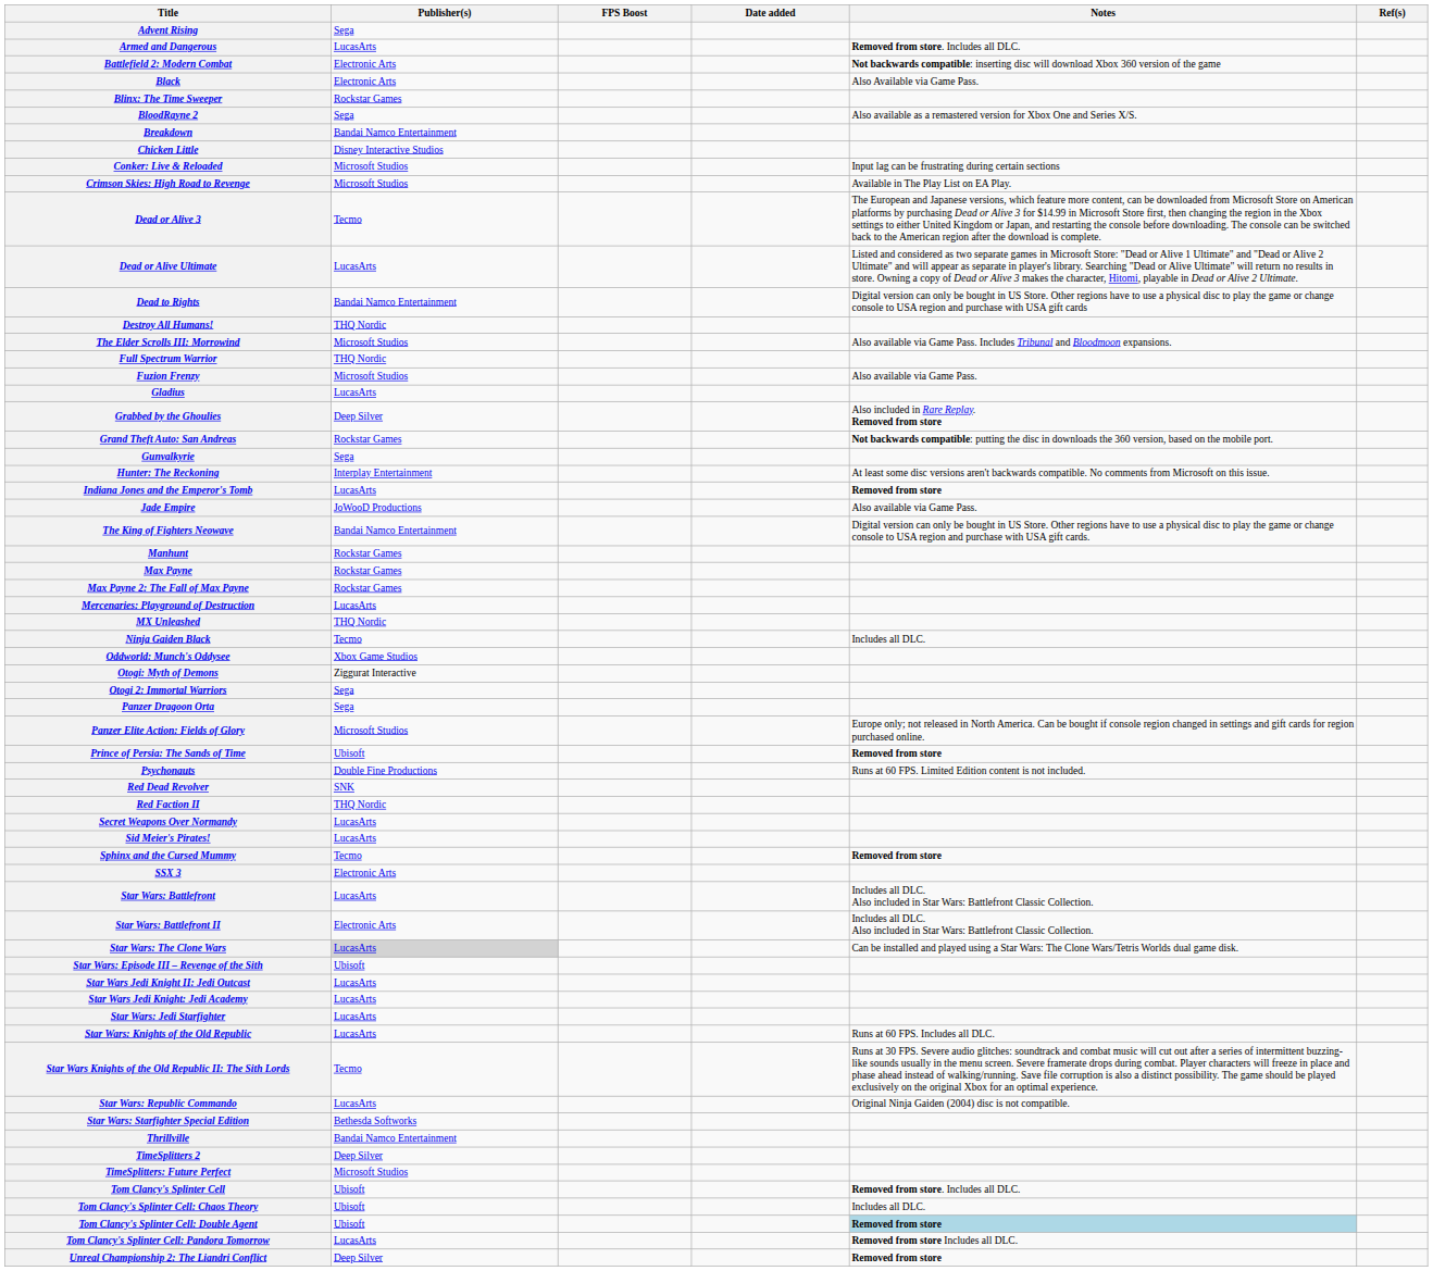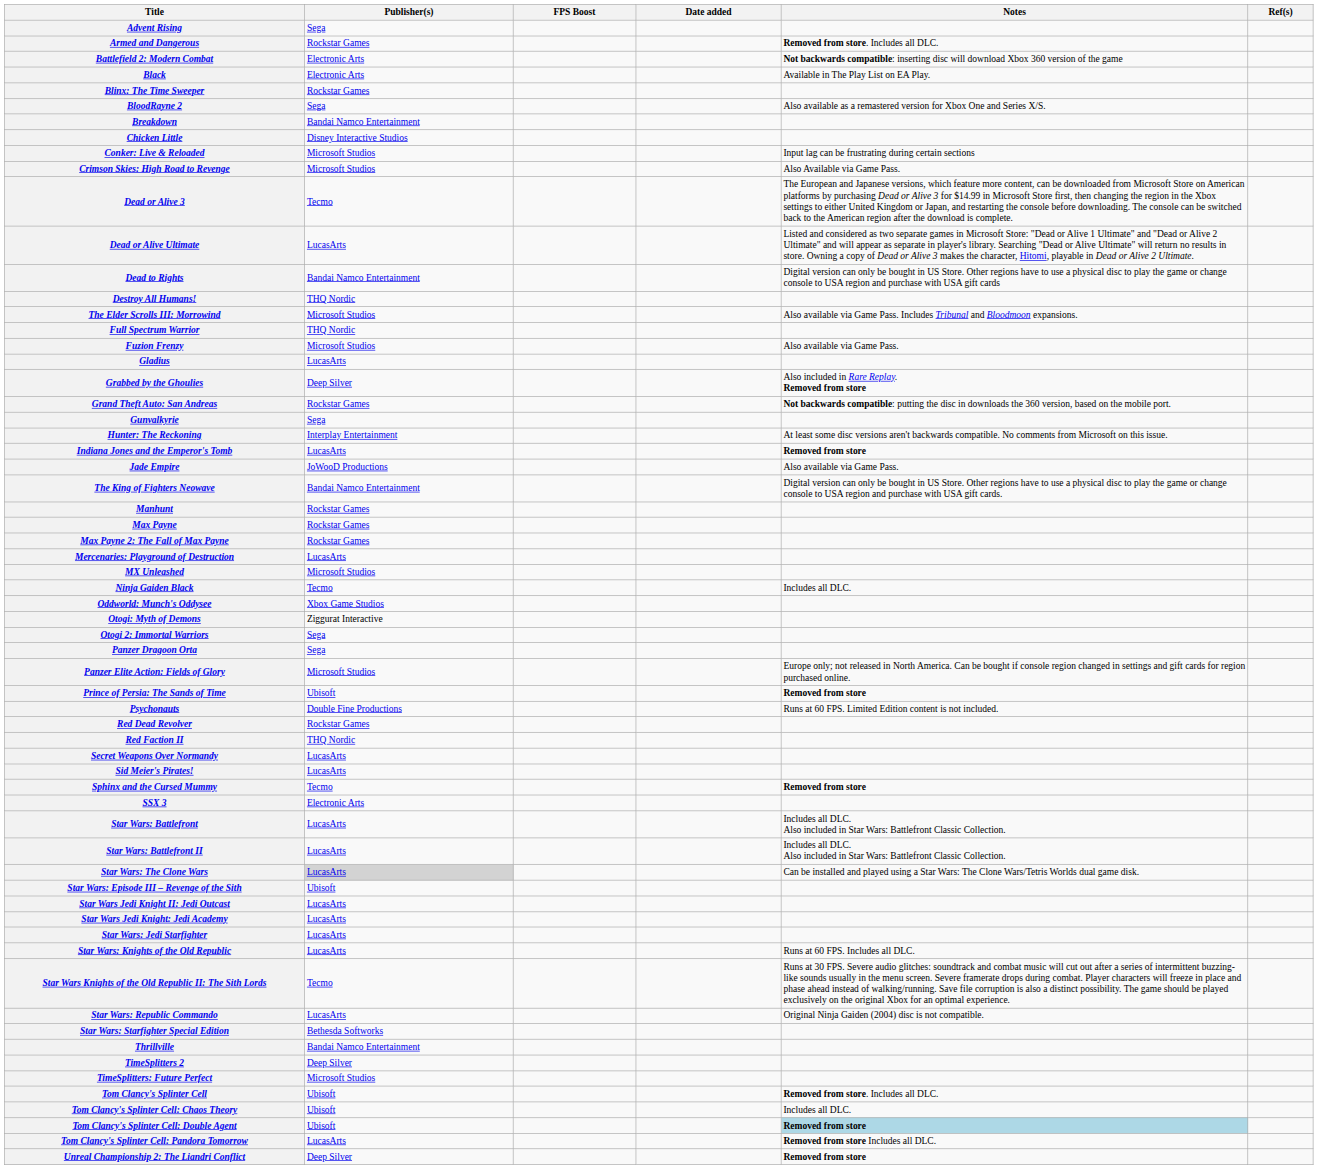 <table class="wikitable sortable" style="width:100%; font-size:90%;" id="xboxsoftwarelist">
 <tr>
 <th scope=col style="width:255px;">Title</th>
 <th scope=col style="width:175px;">Publisher(s)</th>
 <th scope=col style="width:100px;">FPS Boost</th>
 <th scope=col style="width:120px;">Date added</th>
 <th scope=col style="width:400px;" class="unsortable">Notes</th>
 <th scope=col style="width:50px;" class="unsortable">Ref(s)</th>
 </tr>
 <tr>
 <th scope=row><em><a href='#'>Advent Rising</a></em></th>
 <td><a href='#'>Sega</a></td>
 <td></td>
 <td></td>
 <td></td>
 <td></td>
 </tr>
 <tr>
 <th scope=row><em><a href='#'>Armed and Dangerous</a></em></th>
-<td><a href='#'>LucasArts</a></td>
+<td><a href='#'>Rockstar Games</a></td>
 <td></td>
 <td></td>
 <td><strong>Removed from store</strong>. Includes all DLC.</td>
 <td></td>
 </tr>
 <tr>
 <th scope=row><em><a href='#'>Battlefield 2: Modern Combat</a></em></th>
 <td><a href='#'>Electronic Arts</a></td>
 <td></td>
 <td></td>
 <td><strong>Not backwards compatible</strong>: inserting disc will download Xbox 360 version of the game</td>
 <td></td>
 </tr>
 <tr>
 <th scope=row><em><a href='#'>Black</a></em></th>
 <td><a href='#'>Electronic Arts</a></td>
 <td></td>
 <td></td>
-<td>Also Available via Game Pass.</td>
+<td>Available in The Play List on EA Play.</td>
 <td></td>
 </tr>
 <tr>
 <th scope=row><em><a href='#'>Blinx: The Time Sweeper</a></em></th>
 <td><a href='#'>Rockstar Games</a></td>
 <td></td>
 <td></td>
 <td></td>
 <td></td>
 </tr>
 <tr>
 <th scope=row><em><a href='#'>BloodRayne 2</a></em></th>
 <td><a href='#'>Sega</a></td>
 <td></td>
 <td></td>
 <td>Also available as a remastered version for Xbox One and Series X/S.</td>
 <td></td>
 </tr>
 <tr>
 <th scope=row><em><a href='#'>Breakdown</a></em></th>
 <td><a href='#'>Bandai Namco Entertainment</a></td>
 <td></td>
 <td></td>
 <td></td>
 <td></td>
 </tr>
 <tr>
 <th scope=row><em><a href='#'>Chicken Little</a></em></th>
 <td><a href='#'>Disney Interactive Studios</a></td>
 <td></td>
 <td></td>
 <td></td>
 <td></td>
 </tr>
 <tr>
 <th scope=row><em><a href='#'>Conker: Live & Reloaded</a></em></th>
 <td><a href='#'>Microsoft Studios</a></td>
 <td></td>
 <td></td>
 <td>Input lag can be frustrating during certain sections</td>
 <td></td>
 </tr>
 <tr>
 <th scope=row><em><a href='#'>Crimson Skies: High Road to Revenge</a></em></th>
 <td><a href='#'>Microsoft Studios</a></td>
 <td></td>
 <td></td>
-<td>Available in The Play List on EA Play.</td>
+<td>Also Available via Game Pass.</td>
 <td></td>
 </tr>
 <tr>
 <th scope=row><em><a href='#'>Dead or Alive 3</a></em></th>
 <td><a href='#'>Tecmo</a></td>
 <td></td>
 <td></td>
 <td>The European and Japanese versions, which feature more content, can be downloaded from Microsoft Store on American platforms by purchasing <em>Dead or Alive 3</em> for $14.99 in Microsoft Store first, then changing the region in the Xbox settings to either United Kingdom or Japan, and restarting the console before downloading. The console can be switched back to the American region after the download is complete.</td>
 <td></td>
 </tr>
 <tr>
 <th scope=row><em><a href='#'>Dead or Alive Ultimate</a></em></th>
 <td><a href='#'>LucasArts</a></td>
 <td></td>
 <td></td>
 <td>Listed and considered as two separate games in Microsoft Store: "Dead or Alive 1 Ultimate" and "Dead or Alive 2 Ultimate" and will appear as separate in player's library. Searching "Dead or Alive Ultimate" will return no results in store. Owning a copy of <em>Dead or Alive 3</em> makes the character, <a href='#'>Hitomi</a>, playable in <em>Dead or Alive 2 Ultimate</em>.</td>
 <td></td>
 </tr>
 <tr>
 <th scope=row><em><a href='#'>Dead to Rights</a></em></th>
 <td><a href='#'>Bandai Namco Entertainment</a></td>
 <td></td>
 <td></td>
 <td>Digital version can only be bought in US Store. Other regions have to use a physical disc to play the game or change console to USA region and purchase with USA gift cards</td>
 <td></td>
 </tr>
 <tr>
 <th scope=row><em><a href='#'>Destroy All Humans!</a></em></th>
 <td><a href='#'>THQ Nordic</a></td>
 <td></td>
 <td></td>
 <td></td>
 <td></td>
 </tr>
 <tr>
 <th scope=row data-sort-value="elder scrolls 3: morrowind"><em><a href='#'>The Elder Scrolls III: Morrowind</a></em></th>
 <td><a href='#'>Microsoft Studios</a></td>
 <td></td>
 <td></td>
 <td>Also available via Game Pass. Includes <em><a href='#'>Tribunal</a></em> and <em><a href='#'>Bloodmoon</a></em> expansions.</td>
 <td></td>
 </tr>
 <tr>
 <th scope=row><em><a href='#'>Full Spectrum Warrior</a></em></th>
 <td><a href='#'>THQ Nordic</a></td>
 <td></td>
 <td></td>
 <td></td>
 <td></td>
 </tr>
 <tr>
 <th scope=row><em><a href='#'>Fuzion Frenzy</a></em></th>
 <td><a href='#'>Microsoft Studios</a></td>
 <td></td>
 <td></td>
 <td>Also available via Game Pass.</td>
 <td></td>
 </tr>
 <tr>
 <th scope=row><em><a href='#'>Gladius</a></em></th>
 <td><a href='#'>LucasArts</a></td>
 <td></td>
 <td></td>
 <td></td>
 <td></td>
 </tr>
 <tr>
 <th scope=row><em><a href='#'>Grabbed by the Ghoulies</a></em></th>
 <td><a href='#'>Deep Silver</a></td>
 <td></td>
 <td></td>
 <td>Also included in <em><a href='#'>Rare Replay</a>.</em><br><strong>Removed from store</strong></td>
 <td></td>
 </tr>
 <tr>
 <th scope=row><em><a href='#'>Grand Theft Auto: San Andreas</a></em></th>
 <td><a href='#'>Rockstar Games</a></td>
 <td></td>
 <td></td>
 <td><strong>Not backwards compatible</strong>: putting the disc in downloads the 360 version, based on the mobile port.</td>
 <td></td>
 </tr>
 <tr>
 <th scope=row><em><a href='#'>Gunvalkyrie</a></em></th>
 <td><a href='#'>Sega</a></td>
 <td></td>
 <td></td>
 <td></td>
 <td></td>
 </tr>
 <tr>
 <th scope=row><em><a href='#'>Hunter: The Reckoning</a></em></th>
 <td><a href='#'>Interplay Entertainment</a></td>
 <td></td>
 <td></td>
 <td>At least some disc versions aren't backwards compatible. No comments from Microsoft on this issue.</td>
 <td></td>
 </tr>
 <tr>
 <th scope=row><em><a href='#'>Indiana Jones and the Emperor's Tomb</a></em></th>
 <td><a href='#'>LucasArts</a></td>
 <td></td>
 <td></td>
 <td><strong>Removed from store</strong></td>
 <td></td>
 </tr>
 <tr>
 <th scope=row><em><a href='#'>Jade Empire</a></em></th>
 <td><a href='#'>JoWooD Productions</a></td>
 <td></td>
 <td></td>
 <td>Also available via Game Pass.</td>
 <td></td>
 </tr>
 <tr>
 <th scope=row data-sort-value="king of fighters neowave"><em><a href='#'>The King of Fighters Neowave</a></em></th>
 <td><a href='#'>Bandai Namco Entertainment</a></td>
 <td></td>
 <td></td>
 <td>Digital version can only be bought in US Store. Other regions have to use a physical disc to play the game or change console to USA region and purchase with USA gift cards.</td>
 <td></td>
 </tr>
 <tr>
 <th scope=row><em><a href='#'>Manhunt</a></em></th>
 <td><a href='#'>Rockstar Games</a></td>
 <td></td>
 <td></td>
 <td></td>
 <td></td>
 </tr>
 <tr>
 <th scope=row><em><a href='#'>Max Payne</a></em></th>
 <td><a href='#'>Rockstar Games</a></td>
 <td></td>
 <td></td>
 <td></td>
 <td></td>
 </tr>
 <tr>
 <th scope=row><em><a href='#'>Max Payne 2: The Fall of Max Payne</a></em></th>
 <td><a href='#'>Rockstar Games</a></td>
 <td></td>
 <td></td>
 <td></td>
 <td></td>
 </tr>
 <tr>
 <th scope=row><em><a href='#'>Mercenaries: Playground of Destruction</a></em></th>
 <td><a href='#'>LucasArts</a></td>
 <td></td>
 <td></td>
 <td></td>
 <td></td>
 </tr>
 <tr>
 <th scope=row><em><a href='#'>MX Unleashed</a></em></th>
-<td><a href='#'>THQ Nordic</a></td>
+<td><a href='#'>Microsoft Studios</a></td>
 <td></td>
 <td></td>
 <td></td>
 <td></td>
 </tr>
 <tr>
 <th scope=row><em><a href='#'>Ninja Gaiden Black</a></em></th>
 <td><a href='#'>Tecmo</a></td>
 <td></td>
 <td></td>
 <td>Includes all DLC.</td>
 <td></td>
 </tr>
 <tr>
 <th scope=row><em><a href='#'>Oddworld: Munch's Oddysee</a></em></th>
 <td><a href='#'>Xbox Game Studios</a></td>
 <td></td>
 <td></td>
 <td></td>
 <td></td>
 </tr>
 <tr>
 <th scope=row><em><a href='#'>Otogi: Myth of Demons</a></em></th>
 <td>Ziggurat Interactive</td>
 <td></td>
 <td></td>
 <td></td>
 <td></td>
 </tr>
 <tr>
 <th scope=row><em><a href='#'>Otogi 2: Immortal Warriors</a></em></th>
 <td><a href='#'>Sega</a></td>
 <td></td>
 <td></td>
 <td></td>
 <td></td>
 </tr>
 <tr>
 <th scope=row><em><a href='#'>Panzer Dragoon Orta</a></em></th>
 <td><a href='#'>Sega</a></td>
 <td></td>
 <td></td>
 <td></td>
 <td></td>
 </tr>
 <tr>
 <th scope=row><em><a href='#'>Panzer Elite Action: Fields of Glory</a></em></th>
 <td><a href='#'>Microsoft Studios</a></td>
 <td></td>
 <td></td>
 <td>Europe only; not released in North America. Can be bought if console region changed in settings and gift cards for region purchased online.</td>
 <td></td>
 </tr>
 <tr>
 <th scope=row><em><a href='#'>Prince of Persia: The Sands of Time</a></em></th>
 <td><a href='#'>Ubisoft</a></td>
 <td></td>
 <td></td>
 <td><strong>Removed from store</strong></td>
 <td></td>
 </tr>
 <tr>
 <th scope=row><em><a href='#'>Psychonauts</a></em></th>
 <td><a href='#'>Double Fine Productions</a></td>
 <td></td>
 <td></td>
 <td>Runs at 60 FPS. Limited Edition content is not included.</td>
 <td></td>
 </tr>
 <tr>
 <th scope=row><em><a href='#'>Red Dead Revolver</a></em></th>
-<td><a href='#'>SNK</a></td>
+<td><a href='#'>Rockstar Games</a></td>
 <td></td>
 <td></td>
 <td></td>
 <td></td>
 </tr>
 <tr>
 <th scope=row><em><a href='#'>Red Faction II</a></em></th>
 <td><a href='#'>THQ Nordic</a></td>
 <td></td>
 <td></td>
 <td></td>
 <td></td>
 </tr>
 <tr>
 <th scope=row><em><a href='#'>Secret Weapons Over Normandy</a></em></th>
 <td><a href='#'>LucasArts</a></td>
 <td></td>
 <td></td>
 <td></td>
 <td></td>
 </tr>
 <tr>
 <th scope=row><em><a href='#'>Sid Meier's Pirates!</a></em></th>
 <td><a href='#'>LucasArts</a></td>
 <td></td>
 <td></td>
 <td></td>
 <td></td>
 </tr>
 <tr>
 <th scope=row><em><a href='#'>Sphinx and the Cursed Mummy</a></em></th>
 <td><a href='#'>Tecmo</a></td>
 <td></td>
 <td></td>
 <td><strong>Removed from store</strong></td>
 <td></td>
 </tr>
 <tr>
 <th scope=row><em><a href='#'>SSX 3</a></em></th>
 <td><a href='#'>Electronic Arts</a></td>
 <td></td>
 <td></td>
 <td></td>
 <td></td>
 </tr>
 <tr>
 <th scope=row><em><a href='#'>Star Wars: Battlefront</a></em></th>
 <td><a href='#'>LucasArts</a></td>
 <td></td>
 <td></td>
 <td>Includes all DLC.<br>Also included in Star Wars: Battlefront Classic Collection.</td>
 <td></td>
 </tr>
 <tr>
 <th scope=row><em><a href='#'>Star Wars: Battlefront II</a></em></th>
-<td><a href='#'>Electronic Arts</a></td>
+<td><a href='#'>LucasArts</a></td>
 <td></td>
 <td></td>
 <td>Includes all DLC.<br>Also included in Star Wars: Battlefront Classic Collection.</td>
 <td></td>
 </tr>
 <tr>
 <th scope=row><em><a href='#'>Star Wars: The Clone Wars</a></em></th>
 <td style="background: lightgrey;"><a href='#'>LucasArts</a></td>
 <td></td>
 <td></td>
 <td>Can be installed and played using a Star Wars: The Clone Wars/Tetris Worlds dual game disk.</td>
 <td></td>
 </tr>
 <tr>
 <th scope=row><em><a href='#'>Star Wars: Episode III – Revenge of the Sith</a></em></th>
 <td><a href='#'>Ubisoft</a></td>
 <td></td>
 <td></td>
 <td></td>
 <td></td>
 </tr>
 <tr>
 <th scope=row><em> <a href='#'>Star Wars Jedi Knight II: Jedi Outcast</a></em></th>
 <td><a href='#'>LucasArts</a></td>
 <td></td>
 <td></td>
 <td></td>
 <td></td>
 </tr>
 <tr>
 <th scope=row><em><a href='#'>Star Wars Jedi Knight: Jedi Academy</a></em></th>
 <td><a href='#'>LucasArts</a></td>
 <td></td>
 <td></td>
 <td></td>
 <td></td>
 </tr>
 <tr>
 <th scope=row><em><a href='#'>Star Wars: Jedi Starfighter</a></em></th>
 <td><a href='#'>LucasArts</a></td>
 <td></td>
 <td></td>
 <td></td>
 <td></td>
 </tr>
 <tr>
 <th scope=row><em><a href='#'>Star Wars: Knights of the Old Republic</a></em></th>
 <td><a href='#'>LucasArts</a></td>
 <td></td>
 <td></td>
 <td>Runs at 60 FPS. Includes all DLC.</td>
 <td></td>
 </tr>
 <tr>
 <th scope=row><em><a href='#'>Star Wars Knights of the Old Republic II: The Sith Lords</a></em></th>
 <td><a href='#'>Tecmo</a></td>
 <td></td>
 <td></td>
 <td>Runs at 30 FPS. Severe audio glitches: soundtrack and combat music will cut out after a series of intermittent buzzing-like sounds usually in the menu screen. Severe framerate drops during combat. Player characters will freeze in place and phase ahead instead of walking/running. Save file corruption is also a distinct possibility. The game should be played exclusively on the original Xbox for an optimal experience.</td>
 <td></td>
 </tr>
 <tr>
 <th scope=row><em><a href='#'>Star Wars: Republic Commando</a></em></th>
 <td><a href='#'>LucasArts</a></td>
 <td></td>
 <td></td>
 <td>Original Ninja Gaiden (2004) disc is not compatible.</td>
 <td></td>
 </tr>
 <tr>
 <th scope=row><em><a href='#'>Star Wars: Starfighter Special Edition</a></em></th>
 <td><a href='#'>Bethesda Softworks</a></td>
 <td></td>
 <td></td>
 <td></td>
 <td></td>
 </tr>
 <tr>
 <th scope=row><em><a href='#'>Thrillville</a></em></th>
 <td><a href='#'>Bandai Namco Entertainment</a></td>
 <td></td>
 <td></td>
 <td></td>
 <td></td>
 </tr>
 <tr>
 <th scope=row><em><a href='#'>TimeSplitters 2</a></em></th>
 <td><a href='#'>Deep Silver</a></td>
 <td></td>
 <td></td>
 <td></td>
 <td></td>
 </tr>
 <tr>
 <th scope=row><em><a href='#'>TimeSplitters: Future Perfect</a></em></th>
 <td><a href='#'>Microsoft Studios</a></td>
 <td></td>
 <td></td>
 <td></td>
 <td></td>
 </tr>
 <tr>
 <th scope=row><em><a href='#'>Tom Clancy's Splinter Cell</a></em></th>
 <td><a href='#'>Ubisoft</a></td>
 <td></td>
 <td></td>
 <td><strong>Removed from store</strong>. Includes all DLC.</td>
 <td></td>
 </tr>
 <tr>
 <th scope=row><em><a href='#'>Tom Clancy's Splinter Cell: Chaos Theory</a></em></th>
 <td><a href='#'>Ubisoft</a></td>
 <td></td>
 <td></td>
 <td>Includes all DLC.</td>
 <td></td>
 </tr>
 <tr>
 <th scope=row><em><a href='#'>Tom Clancy's Splinter Cell: Double Agent</a></em></th>
 <td><a href='#'>Ubisoft</a></td>
 <td></td>
 <td></td>
 <td style="background: lightblue;"><strong>Removed from store</strong></td>
 <td></td>
 </tr>
 <tr>
 <th scope=row><em><a href='#'>Tom Clancy's Splinter Cell: Pandora Tomorrow</a></em></th>
 <td><a href='#'>LucasArts</a></td>
 <td></td>
 <td></td>
 <td><strong>Removed from store</strong> Includes all DLC.</td>
 <td></td>
 </tr>
 <tr>
 <th scope=row><em><a href='#'>Unreal Championship 2: The Liandri Conflict</a></em></th>
 <td><a href='#'>Deep Silver</a></td>
 <td></td>
 <td></td>
 <td><strong>Removed from store</strong></td>
 <td></td>
 </tr>
 </table>
